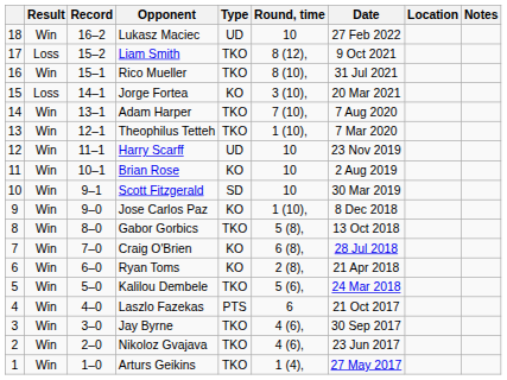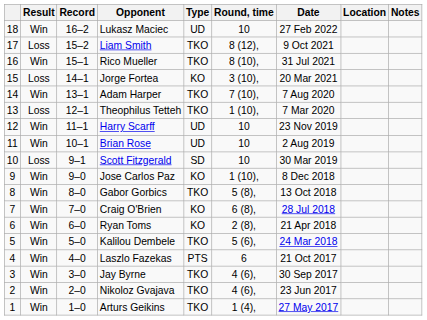 <table class="wikitable" style="text-align:center; font-size:95%">
 <tr>
 <th></th>
 <th>Result</th>
 <th>Record</th>
 <th>Opponent</th>
 <th>Type</th>
 <th>Round, time</th>
 <th>Date</th>
 <th>Location</th>
 <th>Notes</th>
 </tr>
 <tr>
 <td>18</td>
 <td>Win</td>
 <td>16–2</td>
 <td style="text-align:left;">Lukasz Maciec</td>
 <td>UD</td>
 <td>10</td>
 <td>27 Feb 2022</td>
 <td style="text-align:left;"></td>
 <td></td>
 </tr>
 <tr>
 <td>17</td>
 <td>Loss</td>
 <td>15–2</td>
 <td style="text-align:left;"><a href='#'>Liam Smith</a></td>
 <td>TKO</td>
 <td>8 (12), </td>
 <td>9 Oct 2021</td>
 <td style="text-align:left;"></td>
 <td align=left></td>
 </tr>
 <tr>
 <td>16</td>
 <td>Win</td>
 <td>15–1</td>
 <td style="text-align:left;">Rico Mueller</td>
 <td>TKO</td>
 <td>8 (10), </td>
 <td>31 Jul 2021</td>
 <td style="text-align:left;"></td>
 <td></td>
 </tr>
 <tr>
 <td>15</td>
 <td>Loss</td>
 <td>14–1</td>
 <td style="text-align:left;">Jorge Fortea</td>
 <td>KO</td>
 <td>3 (10), </td>
 <td>20 Mar 2021</td>
 <td style="text-align:left;"></td>
 <td align=left></td>
 </tr>
 <tr>
 <td>14</td>
 <td>Win</td>
 <td>13–1</td>
 <td style="text-align:left;">Adam Harper</td>
 <td>TKO</td>
 <td>7 (10), </td>
 <td>7 Aug 2020</td>
 <td style="text-align:left;"></td>
 <td></td>
 </tr>
 <tr>
 <td>13</td>
-<td>Win</td>
+<td>Loss</td>
 <td>12–1</td>
 <td style="text-align:left;">Theophilus Tetteh</td>
 <td>TKO</td>
 <td>1 (10), </td>
 <td>7 Mar 2020</td>
 <td style="text-align:left;"></td>
 <td></td>
 </tr>
 <tr>
 <td>12</td>
 <td>Win</td>
 <td>11–1</td>
 <td style="text-align:left;"><a href='#'>Harry Scarff</a></td>
 <td>UD</td>
 <td>10</td>
 <td>23 Nov 2019</td>
 <td style="text-align:left;"></td>
 <td align=left></td>
 </tr>
 <tr>
 <td>11</td>
 <td>Win</td>
 <td>10–1</td>
 <td style="text-align:left;"><a href='#'>Brian Rose</a></td>
-<td>KO</td>
+<td>UD</td>
 <td>10</td>
 <td>2 Aug 2019</td>
 <td style="text-align:left;"></td>
 <td align=left></td>
 </tr>
 <tr>
 <td>10</td>
-<td>Win</td>
+<td>Loss</td>
 <td>9–1</td>
 <td style="text-align:left;"><a href='#'>Scott Fitzgerald</a></td>
 <td>SD</td>
 <td>10</td>
 <td>30 Mar 2019</td>
 <td style="text-align:left;"></td>
 <td style="text-align:left;"></td>
 </tr>
 <tr>
 <td>9</td>
 <td>Win</td>
 <td>9–0</td>
 <td style="text-align:left;">Jose Carlos Paz</td>
 <td>KO</td>
 <td>1 (10), </td>
 <td>8 Dec 2018</td>
 <td style="text-align:left;"></td>
 <td></td>
 </tr>
 <tr>
 <td>8</td>
 <td>Win</td>
 <td>8–0</td>
 <td style="text-align:left;">Gabor Gorbics</td>
 <td>TKO</td>
 <td>5 (8), </td>
 <td>13 Oct 2018</td>
 <td style="text-align:left;"></td>
 <td></td>
 </tr>
 <tr>
 <td>7</td>
 <td>Win</td>
 <td>7–0</td>
 <td style="text-align:left;">Craig O'Brien</td>
 <td>KO</td>
 <td>6 (8), </td>
 <td><a href='#'>28 Jul 2018</a></td>
 <td style="text-align:left;"></td>
 <td></td>
 </tr>
 <tr>
 <td>6</td>
 <td>Win</td>
 <td>6–0</td>
 <td style="text-align:left;">Ryan Toms</td>
 <td>KO</td>
 <td>2 (8), </td>
 <td>21 Apr 2018</td>
 <td style="text-align:left;"></td>
 <td></td>
 </tr>
 <tr>
 <td>5</td>
 <td>Win</td>
 <td>5–0</td>
 <td style="text-align:left;">Kalilou Dembele</td>
 <td>TKO</td>
 <td>5 (6), </td>
 <td><a href='#'>24 Mar 2018</a></td>
 <td style="text-align:left;"></td>
 <td></td>
 </tr>
 <tr>
 <td>4</td>
 <td>Win</td>
 <td>4–0</td>
 <td style="text-align:left;">Laszlo Fazekas</td>
 <td>PTS</td>
 <td>6</td>
 <td>21 Oct 2017</td>
 <td style="text-align:left;"></td>
 <td></td>
 </tr>
 <tr>
 <td>3</td>
 <td>Win</td>
 <td>3–0</td>
 <td style="text-align:left;">Jay Byrne</td>
 <td>TKO</td>
 <td>4 (6), </td>
 <td>30 Sep 2017</td>
 <td style="text-align:left;"></td>
 <td></td>
 </tr>
 <tr>
 <td>2</td>
 <td>Win</td>
 <td>2–0</td>
 <td style="text-align:left;">Nikoloz Gvajava</td>
 <td>TKO</td>
 <td>4 (6), </td>
 <td>23 Jun 2017</td>
 <td style="text-align:left;"></td>
 <td></td>
 </tr>
 <tr>
 <td>1</td>
 <td>Win</td>
 <td>1–0</td>
 <td style="text-align:left;">Arturs Geikins</td>
 <td>TKO</td>
 <td>1 (4), </td>
 <td><a href='#'>27 May 2017</a></td>
 <td style="text-align:left;"></td>
 <td></td>
 </tr>
 </table>
